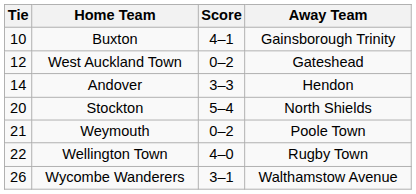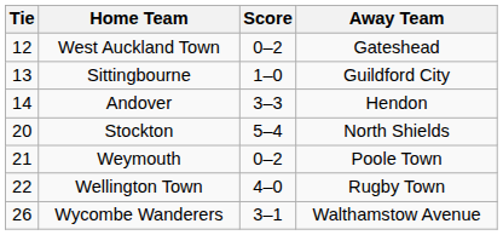 <table class="wikitable" style="text-align:center;">
 <tr>
 <th width=20>Tie</th>
 <th width=175>Home Team</th>
 <th width=20>Score</th>
 <th width=175>Away Team</th>
 </tr>
 <tr>
-<td>10</td>
-<td>Buxton</td>
-<td>4–1</td>
-<td>Gainsborough Trinity</td>
-</tr>
-<tr>
 <td>12</td>
 <td>West Auckland Town</td>
 <td>0–2</td>
 <td>Gateshead</td>
+</tr>
+<tr>
+<td>13</td>
+<td>Sittingbourne</td>
+<td>1–0</td>
+<td>Guildford City</td>
 </tr>
 <tr>
 <td>14</td>
 <td>Andover</td>
 <td>3–3</td>
 <td>Hendon</td>
 </tr>
 <tr>
 <td>20</td>
 <td>Stockton</td>
 <td>5–4</td>
 <td>North Shields</td>
 </tr>
 <tr>
 <td>21</td>
 <td>Weymouth</td>
 <td>0–2</td>
 <td>Poole Town</td>
 </tr>
 <tr>
 <td>22</td>
 <td>Wellington Town</td>
 <td>4–0</td>
 <td>Rugby Town</td>
 </tr>
 <tr>
 <td>26</td>
 <td>Wycombe Wanderers</td>
 <td>3–1</td>
 <td>Walthamstow Avenue</td>
 </tr>
 </table>
